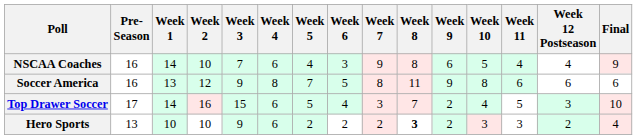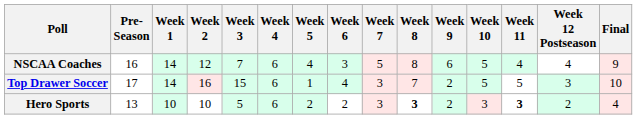 <table class="wikitable" style="white-space:nowrap;font-size:90%">
 <tr>
 <th>Poll</th>
 <th>Pre-<br>Season</th>
 <th>Week<br>1</th>
 <th>Week<br>2</th>
 <th>Week<br>3</th>
 <th>Week<br>4</th>
 <th>Week<br>5</th>
 <th>Week<br>6</th>
 <th>Week<br>7</th>
 <th>Week<br>8</th>
 <th>Week<br>9</th>
 <th>Week<br>10</th>
 <th>Week<br>11</th>
 <th>Week<br>12<br>Postseason</th>
 <th>Final</th>
 </tr>
 <tr style="text-align:center;">
 <th>NSCAA Coaches</th>
 <td style="background:#FFF;">16</td>
 <td style="background:#D8FFEB;">14</td>
-<td style="background:#D8FFEB;">10</td>
+<td style="background:#D8FFEB;">12</td>
 <td style="background:#D8FFEB;">7</td>
 <td style="background:#D8FFEB;">6</td>
 <td style="background:#D8FFEB;">4</td>
 <td style="background:#D8FFEB;">3</td>
-<td style="background:#FFE6E6;">9</td>
+<td style="background:#FFE6E6;">5</td>
 <td style="background:#FFE6E6;">8</td>
 <td style="background:#D8FFEB;">6</td>
 <td style="background:#D8FFEB;">5</td>
 <td style="background:#D8FFEB;">4</td>
 <td style="background:#FFF;">4</td>
 <td style="background:#FFE6E6;">9</td>
 </tr>
 <tr style="text-align:center;">
-<th>Soccer America</th>
-<td style="background:#FFF;">16</td>
-<td style="background:#D8FFEB;">13</td>
-<td style="background:#D8FFEB;">12</td>
-<td style="background:#D8FFEB;">9</td>
-<td style="background:#D8FFEB;">8</td>
-<td style="background:#D8FFEB;">7</td>
-<td style="background:#D8FFEB;">5</td>
-<td style="background:#FFE6E6;">8</td>
-<td style="background:#FFE6E6;">11</td>
-<td style="background:#D8FFEB;">9</td>
-<td style="background:#D8FFEB;">8</td>
-<td style="background:#D8FFEB;">6</td>
-<td style="background:#FFF;">6</td>
-<td style="background:#FFF;">6</td>
-</tr>
-<tr style="text-align:center;">
 <th><a href='#'>Top Drawer Soccer</a></th>
 <td style="background:#FFF;">17</td>
 <td style="background:#D8FFEB;">14</td>
 <td style="background:#FFE6E6;">16</td>
 <td style="background:#D8FFEB;">15</td>
 <td style="background:#D8FFEB;">6</td>
-<td style="background:#D8FFEB;">5</td>
+<td style="background:#D8FFEB;">1</td>
 <td style="background:#D8FFEB;">4</td>
 <td style="background:#FFE6E6;">3</td>
 <td style="background:#FFE6E6;">7</td>
 <td style="background:#D8FFEB;">2</td>
-<td style="background:#D8FFEB;">4</td>
+<td style="background:#D8FFEB;">5</td>
 <td style="background:#FFF;">5</td>
 <td style="background:#D8FFEB;">3</td>
 <td style="background:#FFE6E6;">10</td>
 </tr>
 <tr style="text-align:center;">
 <th>Hero Sports</th>
 <td style="background:#FFF;">13</td>
 <td style="background:#D8FFEB;">10</td>
 <td style="background:#FFF;">10</td>
-<td style="background:#D8FFEB;">9</td>
+<td style="background:#D8FFEB;">5</td>
 <td style="background:#D8FFEB;">6</td>
 <td style="background:#D8FFEB;">2</td>
 <td style="background:#FFF;">2</td>
-<td style="background:#FFE6E6;">2</td>
+<td style="background:#FFE6E6;">3</td>
 <td style="background:#FFF;"><strong>3</strong></td>
 <td style="background:#D8FFEB;">2</td>
 <td style="background:#FFE6E6;">3</td>
-<td style="background:#FFF;">3</td>
+<td style="background:#FFF;"><strong>3</strong></td>
 <td style="background:#D8FFEB;">2</td>
 <td style="background:#FFE6E6;">4</td>
 </tr>
 </table>
